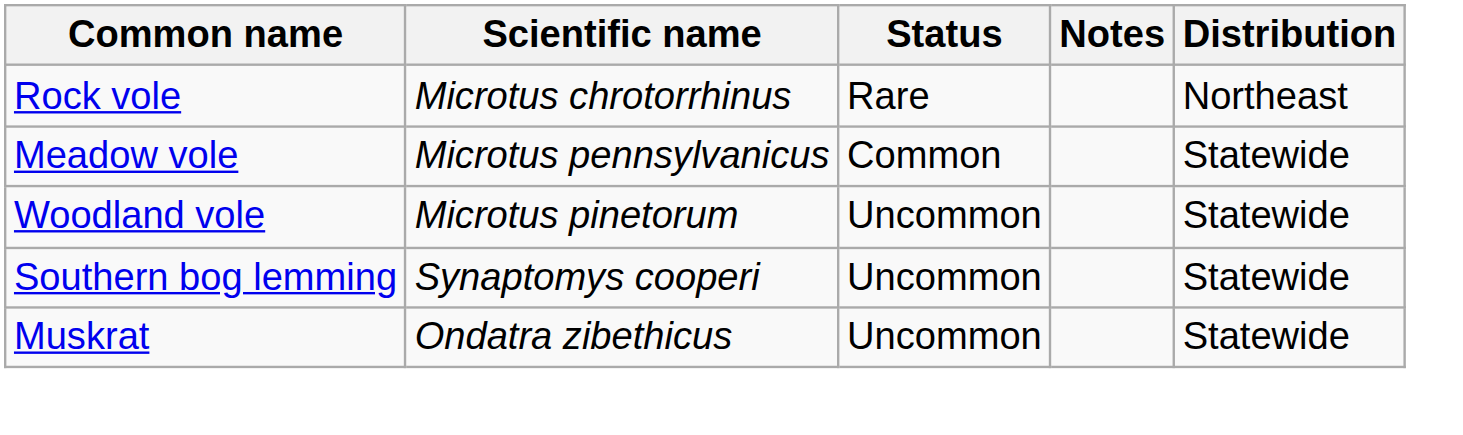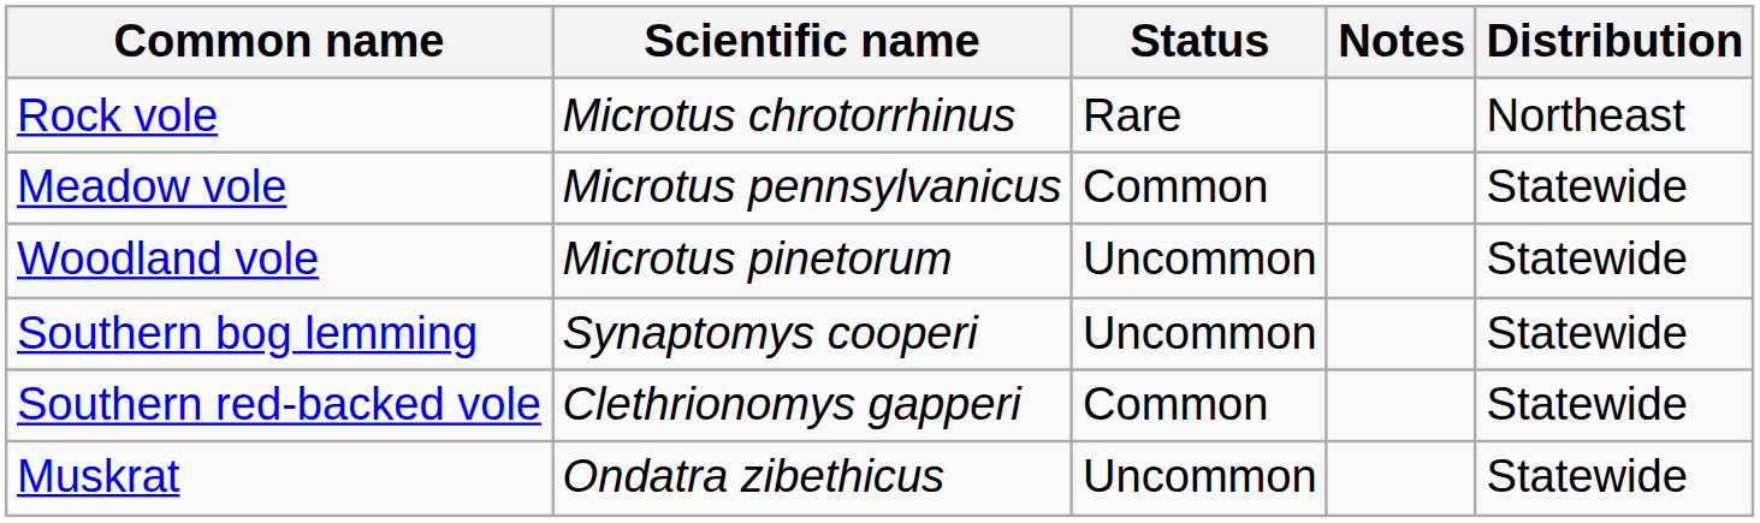 <table class="wikitable">
 <tr>
 <th>Common name</th>
 <th>Scientific name</th>
 <th>Status</th>
 <th>Notes</th>
 <th>Distribution</th>
 </tr>
 <tr>
 <td><a href='#'>Rock vole</a></td>
 <td><em>Microtus chrotorrhinus</em></td>
 <td>Rare</td>
 <td></td>
 <td>Northeast</td>
 </tr>
 <tr>
 <td><a href='#'>Meadow vole</a></td>
 <td><em>Microtus pennsylvanicus</em></td>
 <td>Common</td>
 <td></td>
 <td>Statewide</td>
 </tr>
 <tr>
 <td><a href='#'>Woodland vole</a></td>
 <td><em>Microtus pinetorum</em></td>
 <td>Uncommon</td>
 <td></td>
 <td>Statewide</td>
 </tr>
 <tr>
 <td><a href='#'>Southern bog lemming</a></td>
 <td><em>Synaptomys cooperi</em></td>
 <td>Uncommon</td>
 <td></td>
 <td>Statewide</td>
 </tr>
 <tr>
+<td><a href='#'>Southern red-backed vole</a></td>
+<td><em>Clethrionomys gapperi</em></td>
+<td>Common</td>
+<td></td>
+<td>Statewide</td>
+</tr>
+<tr>
 <td><a href='#'>Muskrat</a></td>
 <td><em>Ondatra zibethicus</em></td>
 <td>Uncommon</td>
 <td></td>
 <td>Statewide</td>
 </tr>
 </table>
